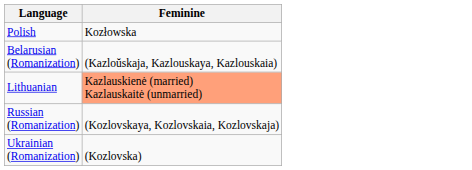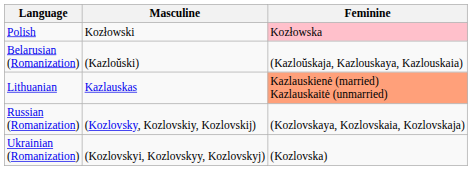 <table class="wikitable">
 <tr>
 <th>Language</th>
+<th>Masculine</th>
 <th>Feminine</th>
 </tr>
 <tr>
 <td><a href='#'>Polish</a></td>
-<td>Kozłowska</td>
+<td>Kozłowski</td>
+<td style="background: pink;">Kozłowska</td>
 </tr>
 <tr>
 <td><a href='#'>Belarusian</a> <br>(<a href='#'>Romanization</a>)</td>
+<td><br>(Kazloŭski)</td>
 <td><br> (Kazloŭskaja, Kazlouskaya, Kazlouskaia)</td>
 </tr>
 <tr>
 <td><a href='#'>Lithuanian</a></td>
+<td><a href='#'>Kazlauskas</a></td>
 <td style="background: lightsalmon;">Kazlauskienė (married)<br> Kazlauskaitė (unmarried)</td>
 </tr>
 <tr>
 <td><a href='#'>Russian</a> <br>(<a href='#'>Romanization</a>)</td>
+<td><br> (<a href='#'>Kozlovsky</a>, Kozlovskiy, Kozlovskij)</td>
 <td><br> (Kozlovskaya, Kozlovskaia, Kozlovskaja)</td>
 </tr>
 <tr>
 <td><a href='#'>Ukrainian</a> <br>(<a href='#'>Romanization</a>)</td>
+<td><br> (Kozlovskyi, Kozlovskyy, Kozlovskyj)</td>
 <td><br> (Kozlovska)</td>
 </tr>
 </table>
